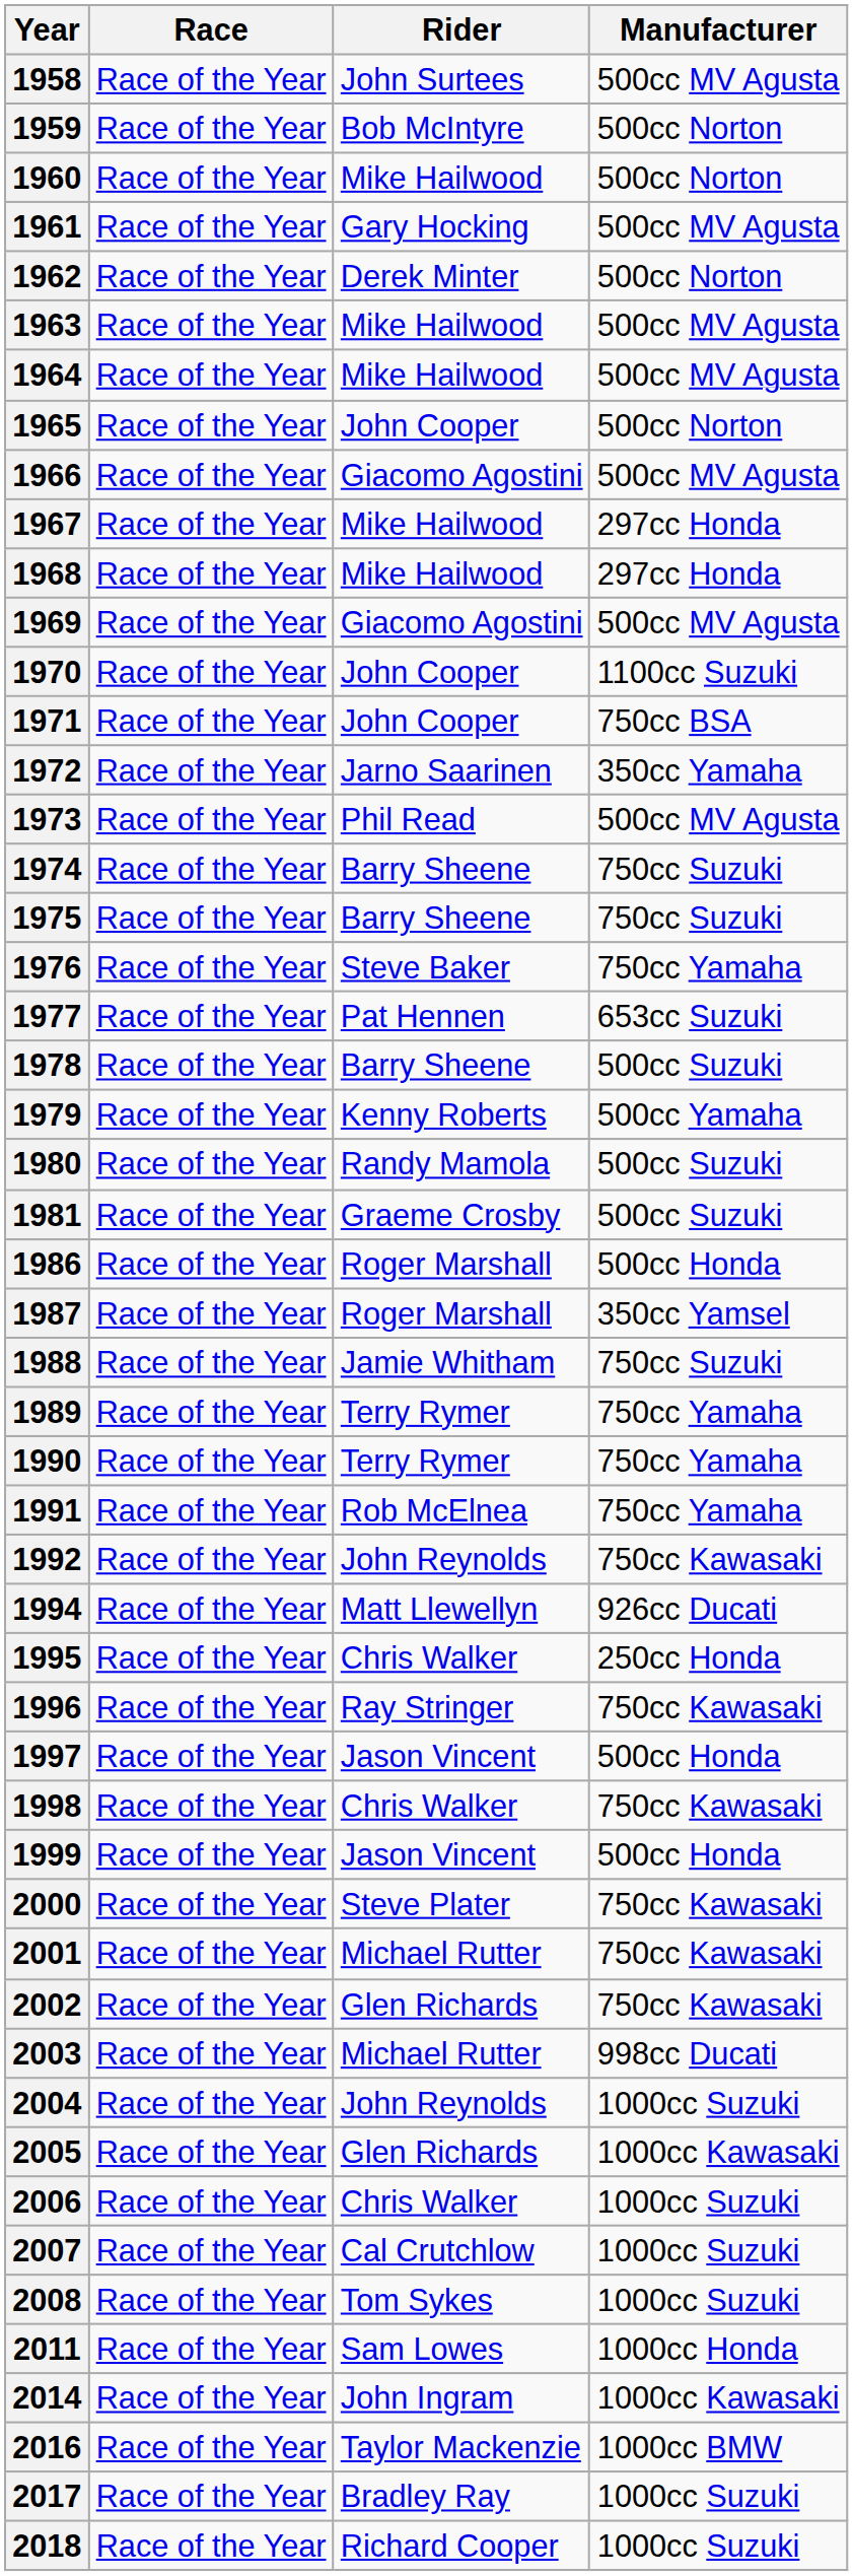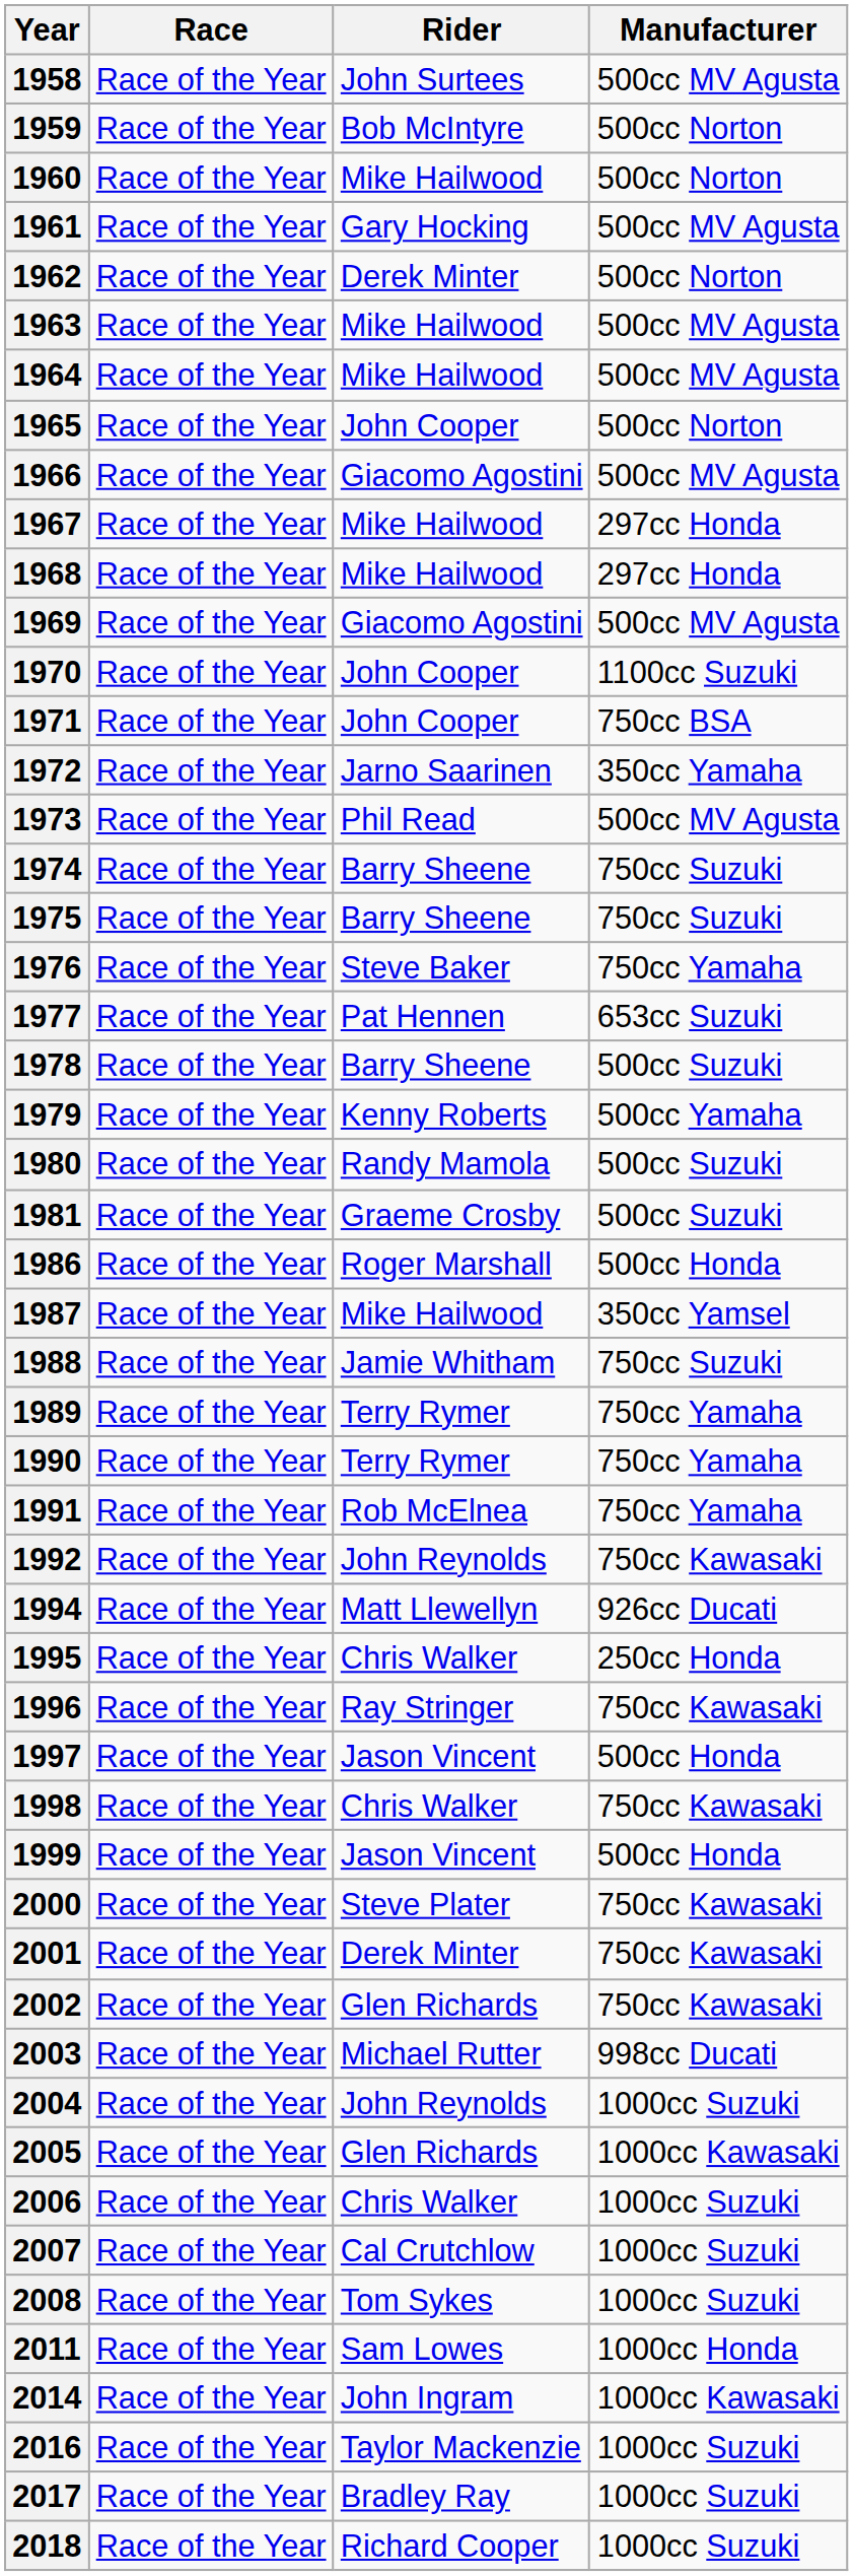 <table class="wikitable" style="font-size: 95%;">
 <tr>
 <th>Year</th>
 <th>Race</th>
 <th>Rider</th>
 <th>Manufacturer</th>
 </tr>
 <tr>
 <th>1958</th>
 <td><a href='#'>Race of the Year</a></td>
 <td> <a href='#'>John Surtees</a></td>
 <td>500cc <a href='#'>MV Agusta</a></td>
 </tr>
 <tr>
 <th>1959</th>
 <td><a href='#'>Race of the Year</a></td>
 <td> <a href='#'>Bob McIntyre</a></td>
 <td>500cc <a href='#'>Norton</a></td>
 </tr>
 <tr>
 <th>1960</th>
 <td><a href='#'>Race of the Year</a></td>
 <td> <a href='#'>Mike Hailwood</a></td>
 <td>500cc <a href='#'>Norton</a></td>
 </tr>
 <tr>
 <th>1961</th>
 <td><a href='#'>Race of the Year</a></td>
 <td> <a href='#'>Gary Hocking</a></td>
 <td>500cc <a href='#'>MV Agusta</a></td>
 </tr>
 <tr>
 <th>1962</th>
 <td><a href='#'>Race of the Year</a></td>
 <td> <a href='#'>Derek Minter</a></td>
 <td>500cc <a href='#'>Norton</a></td>
 </tr>
 <tr>
 <th>1963</th>
 <td><a href='#'>Race of the Year</a></td>
 <td> <a href='#'>Mike Hailwood</a></td>
 <td>500cc <a href='#'>MV Agusta</a></td>
 </tr>
 <tr>
 <th>1964</th>
 <td><a href='#'>Race of the Year</a></td>
 <td> <a href='#'>Mike Hailwood</a></td>
 <td>500cc <a href='#'>MV Agusta</a></td>
 </tr>
 <tr>
 <th>1965</th>
 <td><a href='#'>Race of the Year</a></td>
 <td> <a href='#'>John Cooper</a></td>
 <td>500cc <a href='#'>Norton</a></td>
 </tr>
 <tr>
 <th>1966</th>
 <td><a href='#'>Race of the Year</a></td>
 <td> <a href='#'>Giacomo Agostini</a></td>
 <td>500cc <a href='#'>MV Agusta</a></td>
 </tr>
 <tr>
 <th>1967</th>
 <td><a href='#'>Race of the Year</a></td>
 <td> <a href='#'>Mike Hailwood</a></td>
 <td>297cc <a href='#'>Honda</a></td>
 </tr>
 <tr>
 <th>1968</th>
 <td><a href='#'>Race of the Year</a></td>
 <td> <a href='#'>Mike Hailwood</a></td>
 <td>297cc <a href='#'>Honda</a></td>
 </tr>
 <tr>
 <th>1969</th>
 <td><a href='#'>Race of the Year</a></td>
 <td> <a href='#'>Giacomo Agostini</a></td>
 <td>500cc <a href='#'>MV Agusta</a></td>
 </tr>
 <tr>
 <th>1970</th>
 <td><a href='#'>Race of the Year</a></td>
 <td> <a href='#'>John Cooper</a></td>
 <td>1100cc <a href='#'>Suzuki</a></td>
 </tr>
 <tr>
 <th>1971</th>
 <td><a href='#'>Race of the Year</a></td>
 <td> <a href='#'>John Cooper</a></td>
 <td>750cc <a href='#'>BSA</a></td>
 </tr>
 <tr>
 <th>1972</th>
 <td><a href='#'>Race of the Year</a></td>
 <td> <a href='#'>Jarno Saarinen</a></td>
 <td>350cc <a href='#'>Yamaha</a></td>
 </tr>
 <tr>
 <th>1973</th>
 <td><a href='#'>Race of the Year</a></td>
 <td> <a href='#'>Phil Read</a></td>
 <td>500cc <a href='#'>MV Agusta</a></td>
 </tr>
 <tr>
 <th>1974</th>
 <td><a href='#'>Race of the Year</a></td>
 <td> <a href='#'>Barry Sheene</a></td>
 <td>750cc <a href='#'>Suzuki</a></td>
 </tr>
 <tr>
 <th>1975</th>
 <td><a href='#'>Race of the Year</a></td>
 <td> <a href='#'>Barry Sheene</a></td>
 <td>750cc <a href='#'>Suzuki</a></td>
 </tr>
 <tr>
 <th>1976</th>
 <td><a href='#'>Race of the Year</a></td>
 <td> <a href='#'>Steve Baker</a></td>
 <td>750cc <a href='#'>Yamaha</a></td>
 </tr>
 <tr>
 <th>1977</th>
 <td><a href='#'>Race of the Year</a></td>
 <td> <a href='#'>Pat Hennen</a></td>
 <td>653cc <a href='#'>Suzuki</a></td>
 </tr>
 <tr>
 <th>1978</th>
 <td><a href='#'>Race of the Year</a></td>
 <td> <a href='#'>Barry Sheene</a></td>
 <td>500cc <a href='#'>Suzuki</a></td>
 </tr>
 <tr>
 <th>1979</th>
 <td><a href='#'>Race of the Year</a></td>
 <td> <a href='#'>Kenny Roberts</a></td>
 <td>500cc <a href='#'>Yamaha</a></td>
 </tr>
 <tr>
 <th>1980</th>
 <td><a href='#'>Race of the Year</a></td>
 <td> <a href='#'>Randy Mamola</a></td>
 <td>500cc <a href='#'>Suzuki</a></td>
 </tr>
 <tr>
 <th>1981</th>
 <td><a href='#'>Race of the Year</a></td>
 <td> <a href='#'>Graeme Crosby</a></td>
 <td>500cc <a href='#'>Suzuki</a></td>
 </tr>
 <tr>
 <th>1986</th>
 <td><a href='#'>Race of the Year</a></td>
 <td> <a href='#'>Roger Marshall</a></td>
 <td>500cc <a href='#'>Honda</a></td>
 </tr>
 <tr>
 <th>1987</th>
 <td><a href='#'>Race of the Year</a></td>
-<td> <a href='#'>Roger Marshall</a></td>
+<td> <a href='#'>Mike Hailwood</a></td>
 <td>350cc <a href='#'>Yamsel</a></td>
 </tr>
 <tr>
 <th>1988</th>
 <td><a href='#'>Race of the Year</a></td>
 <td> <a href='#'>Jamie Whitham</a></td>
 <td>750cc <a href='#'>Suzuki</a></td>
 </tr>
 <tr>
 <th>1989</th>
 <td><a href='#'>Race of the Year</a></td>
 <td> <a href='#'>Terry Rymer</a></td>
 <td>750cc <a href='#'>Yamaha</a></td>
 </tr>
 <tr>
 <th>1990</th>
 <td><a href='#'>Race of the Year</a></td>
 <td> <a href='#'>Terry Rymer</a></td>
 <td>750cc <a href='#'>Yamaha</a></td>
 </tr>
 <tr>
 <th>1991</th>
 <td><a href='#'>Race of the Year</a></td>
 <td> <a href='#'>Rob McElnea</a></td>
 <td>750cc <a href='#'>Yamaha</a></td>
 </tr>
 <tr>
 <th>1992</th>
 <td><a href='#'>Race of the Year</a></td>
 <td> <a href='#'>John Reynolds</a></td>
 <td>750cc <a href='#'>Kawasaki</a></td>
 </tr>
 <tr>
 <th>1994</th>
 <td><a href='#'>Race of the Year</a></td>
 <td> <a href='#'>Matt Llewellyn</a></td>
 <td>926cc <a href='#'>Ducati</a></td>
 </tr>
 <tr>
 <th>1995</th>
 <td><a href='#'>Race of the Year</a></td>
 <td> <a href='#'>Chris Walker</a></td>
 <td>250cc <a href='#'>Honda</a></td>
 </tr>
 <tr>
 <th>1996</th>
 <td><a href='#'>Race of the Year</a></td>
 <td> <a href='#'>Ray Stringer</a></td>
 <td>750cc <a href='#'>Kawasaki</a></td>
 </tr>
 <tr>
 <th>1997</th>
 <td><a href='#'>Race of the Year</a></td>
 <td> <a href='#'>Jason Vincent</a></td>
 <td>500cc <a href='#'>Honda</a></td>
 </tr>
 <tr>
 <th>1998</th>
 <td><a href='#'>Race of the Year</a></td>
 <td> <a href='#'>Chris Walker</a></td>
 <td>750cc <a href='#'>Kawasaki</a></td>
 </tr>
 <tr>
 <th>1999</th>
 <td><a href='#'>Race of the Year</a></td>
 <td> <a href='#'>Jason Vincent</a></td>
 <td>500cc <a href='#'>Honda</a></td>
 </tr>
 <tr>
 <th>2000</th>
 <td><a href='#'>Race of the Year</a></td>
 <td> <a href='#'>Steve Plater</a></td>
 <td>750cc <a href='#'>Kawasaki</a></td>
 </tr>
 <tr>
 <th>2001</th>
 <td><a href='#'>Race of the Year</a></td>
-<td> <a href='#'>Michael Rutter</a></td>
+<td> <a href='#'>Derek Minter</a></td>
 <td>750cc <a href='#'>Kawasaki</a></td>
 </tr>
 <tr>
 <th>2002</th>
 <td><a href='#'>Race of the Year</a></td>
 <td> <a href='#'>Glen Richards</a></td>
 <td>750cc <a href='#'>Kawasaki</a></td>
 </tr>
 <tr>
 <th>2003</th>
 <td><a href='#'>Race of the Year</a></td>
 <td> <a href='#'>Michael Rutter</a></td>
 <td>998cc <a href='#'>Ducati</a></td>
 </tr>
 <tr>
 <th>2004</th>
 <td><a href='#'>Race of the Year</a></td>
 <td> <a href='#'>John Reynolds</a></td>
 <td>1000cc <a href='#'>Suzuki</a></td>
 </tr>
 <tr>
 <th>2005</th>
 <td><a href='#'>Race of the Year</a></td>
 <td> <a href='#'>Glen Richards</a></td>
 <td>1000cc <a href='#'>Kawasaki</a></td>
 </tr>
 <tr>
 <th>2006</th>
 <td><a href='#'>Race of the Year</a></td>
 <td> <a href='#'>Chris Walker</a></td>
 <td>1000cc <a href='#'>Suzuki</a></td>
 </tr>
 <tr>
 <th>2007</th>
 <td><a href='#'>Race of the Year</a></td>
 <td> <a href='#'>Cal Crutchlow</a></td>
 <td>1000cc <a href='#'>Suzuki</a></td>
 </tr>
 <tr>
 <th>2008</th>
 <td><a href='#'>Race of the Year</a></td>
 <td> <a href='#'>Tom Sykes</a></td>
 <td>1000cc <a href='#'>Suzuki</a></td>
 </tr>
 <tr>
 <th>2011</th>
 <td><a href='#'>Race of the Year</a></td>
 <td> <a href='#'>Sam Lowes</a></td>
 <td>1000cc <a href='#'>Honda</a></td>
 </tr>
 <tr>
 <th>2014</th>
 <td><a href='#'>Race of the Year</a></td>
 <td> <a href='#'>John Ingram</a></td>
 <td>1000cc <a href='#'>Kawasaki</a></td>
 </tr>
 <tr>
 <th>2016</th>
 <td><a href='#'>Race of the Year</a></td>
 <td> <a href='#'>Taylor Mackenzie</a></td>
-<td>1000cc <a href='#'>BMW</a></td>
+<td>1000cc <a href='#'>Suzuki</a></td>
 </tr>
 <tr>
 <th>2017</th>
 <td><a href='#'>Race of the Year</a></td>
 <td> <a href='#'>Bradley Ray</a></td>
 <td>1000cc <a href='#'>Suzuki</a></td>
 </tr>
 <tr>
 <th>2018</th>
 <td><a href='#'>Race of the Year</a></td>
 <td> <a href='#'>Richard Cooper</a></td>
 <td>1000cc <a href='#'>Suzuki</a></td>
 </tr>
 </table>
